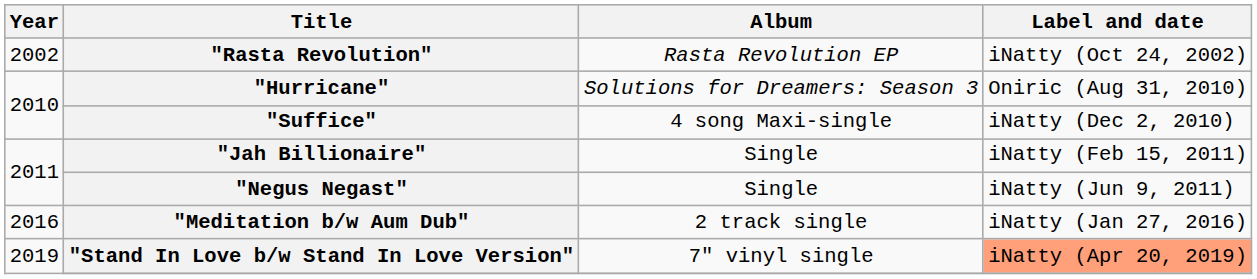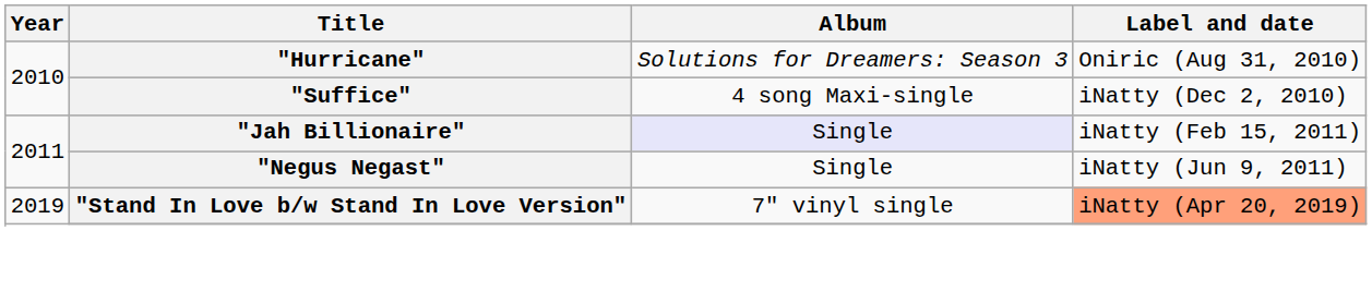 <table class="wikitable plainrowheaders" style="text-align:center;">
 <tr>
 <th scope="col" rowspan="1">Year</th>
 <th scope="col" rowspan="1">Title</th>
 <th scope="col" rowspan="1">Album</th>
 <th scope="col" rowspan="1">Label and date</th>
-</tr>
-<tr>
-<td rowspan="1">2002</td>
-<th scope="row">"Rasta Revolution"</th>
-<td><em>Rasta Revolution EP</em></td>
-<td align=left>iNatty (Oct 24, 2002)</td>
 </tr>
 <tr>
 <td rowspan="2">2010</td>
 <th scope="row">"Hurricane"</th>
 <td><em>Solutions for Dreamers: Season 3</em></td>
 <td align=left>Oniric (Aug 31, 2010)</td>
 </tr>
 <tr>
 <th scope="row">"Suffice"</th>
 <td>4 song Maxi-single</td>
 <td align=left>iNatty (Dec 2, 2010)</td>
 </tr>
 <tr>
 <td rowspan="2">2011</td>
 <th scope="row">"Jah Billionaire"</th>
-<td>Single</td>
+<td style="background: lavender;">Single</td>
 <td align=left>iNatty (Feb 15, 2011)</td>
 </tr>
 <tr>
 <th scope="row">"Negus Negast"</th>
 <td>Single</td>
 <td align=left>iNatty (Jun 9, 2011)</td>
-</tr>
-<tr>
-<td rowspan="1">2016</td>
-<th scope="row">"Meditation b/w Aum Dub"</th>
-<td>2 track single</td>
-<td align=left>iNatty (Jan 27, 2016)</td>
 </tr>
 <tr>
 <td rowspan="2">2019</td>
 <th scope="row">"Stand In Love b/w Stand In Love Version"</th>
 <td>7" vinyl single</td>
 <td align=left style="background: lightsalmon;">iNatty (Apr 20, 2019)</td>
 </tr>
 <tr>
 </tr>
 </table>
